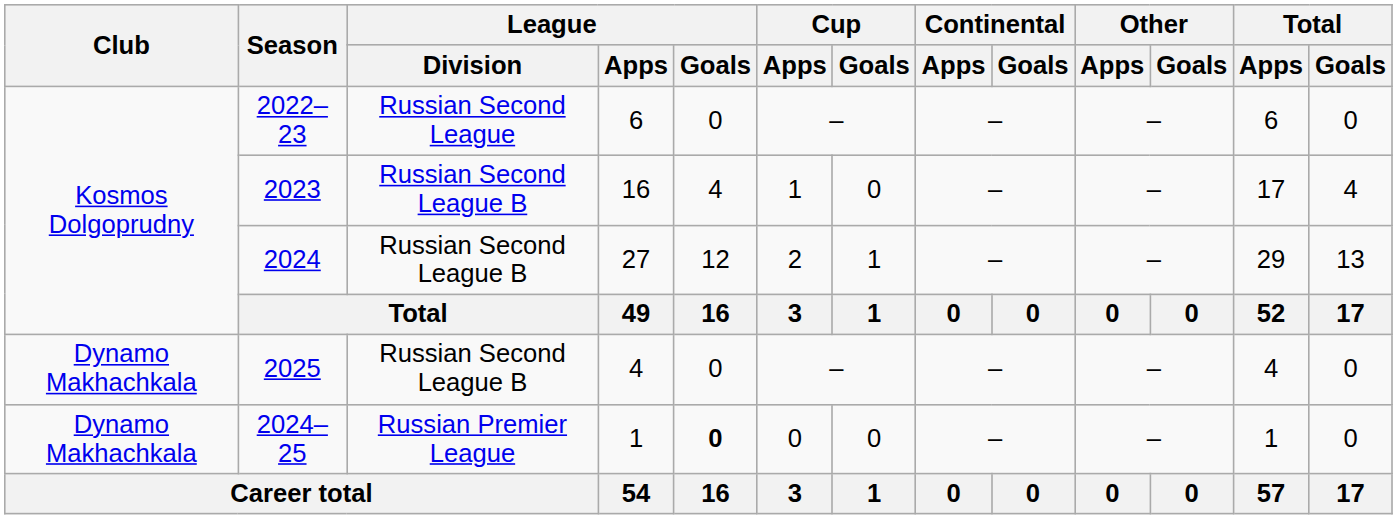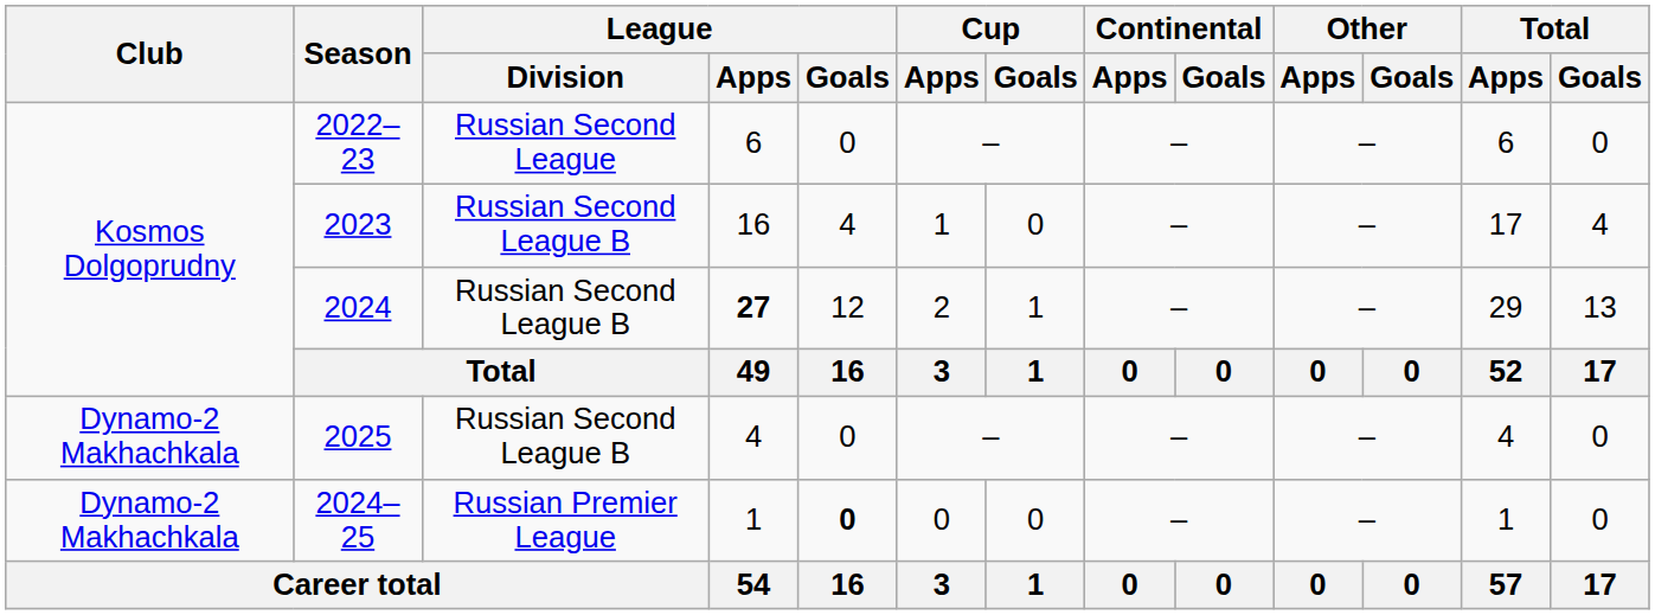 <table class="wikitable" style="text-align: center;">
 <tr>
 <th rowspan=2>Club</th>
 <th rowspan=2>Season</th>
 <th colspan=3>League</th>
 <th colspan=2>Cup</th>
 <th colspan=2>Continental</th>
 <th colspan=2>Other</th>
 <th colspan=2>Total</th>
 </tr>
 <tr>
 <th>Division</th>
 <th>Apps</th>
 <th>Goals</th>
 <th>Apps</th>
 <th>Goals</th>
 <th>Apps</th>
 <th>Goals</th>
 <th>Apps</th>
 <th>Goals</th>
 <th>Apps</th>
 <th>Goals</th>
 </tr>
 <tr>
 <td rowspan="4"><a href='#'>Kosmos Dolgoprudny</a></td>
 <td><a href='#'>2022–23</a></td>
 <td><a href='#'>Russian Second League</a></td>
 <td>6</td>
 <td>0</td>
 <td colspan=2>–</td>
 <td colspan=2>–</td>
 <td colspan=2>–</td>
 <td>6</td>
 <td>0</td>
 </tr>
 <tr>
 <td><a href='#'>2023</a></td>
 <td><a href='#'>Russian Second League B</a></td>
 <td>16</td>
 <td>4</td>
 <td>1</td>
 <td>0</td>
 <td colspan=2>–</td>
 <td colspan=2>–</td>
 <td>17</td>
 <td>4</td>
 </tr>
 <tr>
 <td><a href='#'>2024</a></td>
 <td>Russian Second League B</td>
-<td>27</td>
+<td><strong>27</strong></td>
 <td>12</td>
 <td>2</td>
 <td>1</td>
 <td colspan=2>–</td>
 <td colspan=2>–</td>
 <td>29</td>
 <td>13</td>
 </tr>
 <tr>
 <th colspan=2>Total</th>
 <th>49</th>
 <th>16</th>
 <th>3</th>
 <th>1</th>
 <th>0</th>
 <th>0</th>
 <th>0</th>
 <th>0</th>
 <th>52</th>
 <th>17</th>
 </tr>
 <tr>
-<td><a href='#'>Dynamo Makhachkala</a></td>
+<td><a href='#'>Dynamo-2 Makhachkala</a></td>
 <td><a href='#'>2025</a></td>
 <td>Russian Second League B</td>
 <td>4</td>
 <td>0</td>
 <td colspan=2>–</td>
 <td colspan=2>–</td>
 <td colspan=2>–</td>
 <td>4</td>
 <td>0</td>
 </tr>
 <tr>
-<td><a href='#'>Dynamo Makhachkala</a></td>
+<td><a href='#'>Dynamo-2 Makhachkala</a></td>
 <td><a href='#'>2024–25</a></td>
 <td><a href='#'>Russian Premier League</a></td>
 <td>1</td>
 <td><strong>0</strong></td>
 <td>0</td>
 <td>0</td>
 <td colspan=2>–</td>
 <td colspan=2>–</td>
 <td>1</td>
 <td>0</td>
 </tr>
 <tr>
 <th colspan=3>Career total</th>
 <th>54</th>
 <th>16</th>
 <th>3</th>
 <th>1</th>
 <th>0</th>
 <th>0</th>
 <th>0</th>
 <th>0</th>
 <th>57</th>
 <th>17</th>
 </tr>
 </table>
